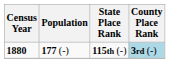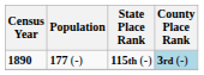 <table class="wikitable">
 <tr>
 <th>Census<br>Year</th>
 <th>Population</th>
 <th>State<br>Place<br>Rank</th>
 <th>County<br>Place<br>Rank</th>
 </tr>
 <tr>
-<td><strong>1880</strong></td>
+<td><strong>1890</strong></td>
 <td><strong>177</strong> (-)</td>
 <td><strong>115<small>th</small></strong> (-)</td>
 <td style="background: lightblue;"><strong>3<small>rd</small></strong> (-)</td>
 </tr>
 <tr>
 </tr>
 </table>
